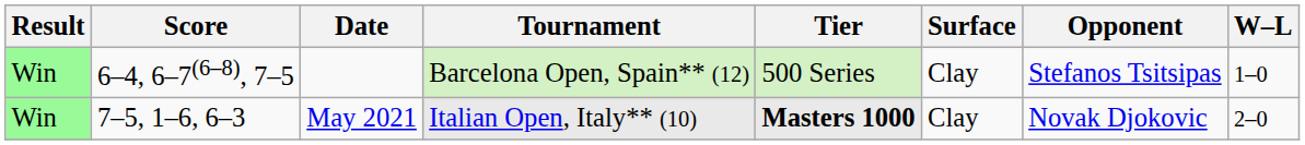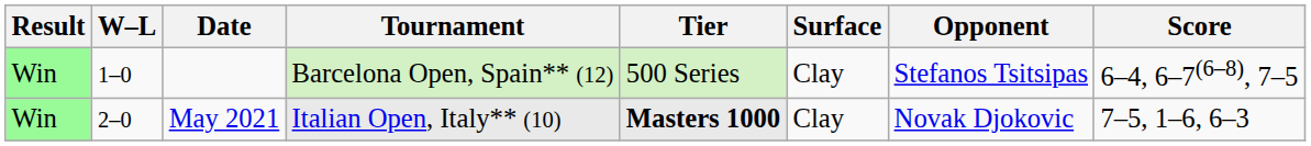 <table class="sortable wikitable">
 <tr>
 <th>Result</th>
-<th class="unsortable">Score</th>
+<th class="unsortable">W–L</th>
 <th>Date</th>
 <th>Tournament</th>
 <th>Tier</th>
 <th>Surface</th>
 <th>Opponent</th>
-<th class="unsortable">W–L</th>
+<th class="unsortable">Score</th>
 </tr>
 <tr>
 <td style="background:#98fb98;">Win</td>
-<td>6–4, 6–7<sup>(6–8)</sup>, 7–5</td>
+<td><small>1–0</small></td>
 <td><a href='#'></a></td>
 <td style="background:#d4f1c5;">Barcelona Open, Spain** <small>(12)</small></td>
 <td style="background:#d4f1c5;">500 Series</td>
 <td>Clay</td>
 <td> <a href='#'>Stefanos Tsitsipas</a></td>
-<td><small>1–0</small></td>
+<td>6–4, 6–7<sup>(6–8)</sup>, 7–5</td>
 </tr>
 <tr>
 <td style="background:#98fb98;">Win</td>
-<td>7–5, 1–6, 6–3</td>
+<td><small>2–0</small></td>
 <td><a href='#'>May 2021</a></td>
 <td style="background:#e9e9e9;"><a href='#'>Italian Open</a>, Italy** <small>(10)</small></td>
 <td style="background:#e9e9e9;"><strong>Masters 1000</strong></td>
 <td>Clay</td>
 <td> <a href='#'>Novak Djokovic</a></td>
-<td><small>2–0</small></td>
+<td>7–5, 1–6, 6–3</td>
 </tr>
 </table>
